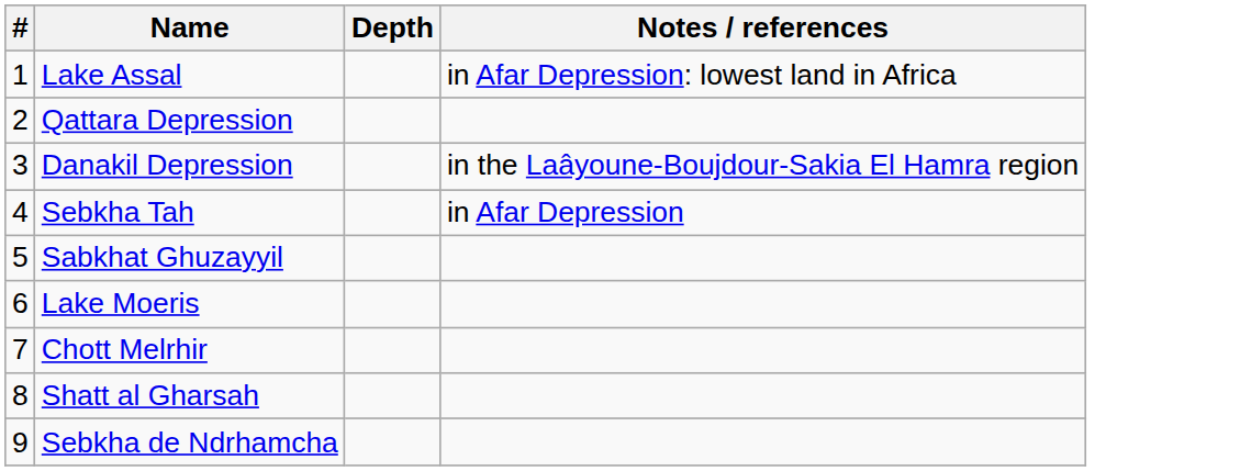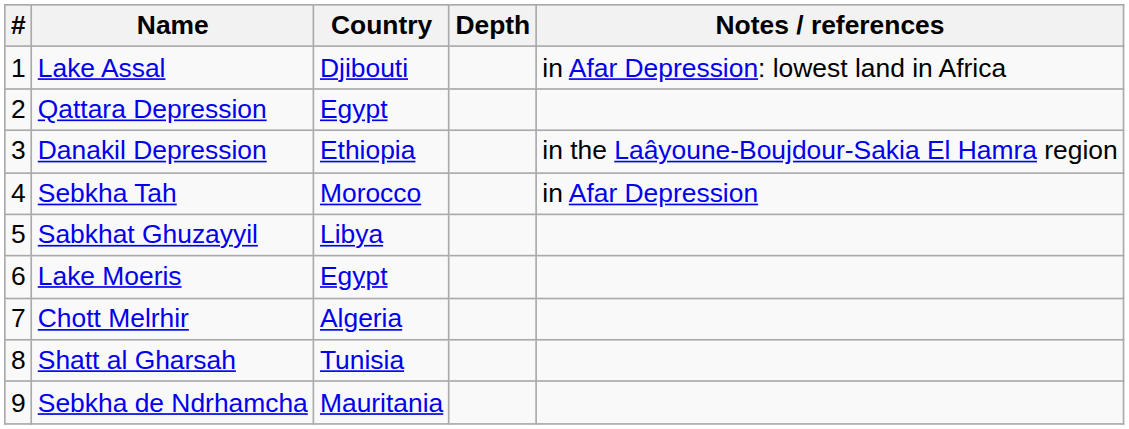 <table Class="wikitable sortable">
 <tr>
 <th>#</th>
 <th>Name</th>
+<th>Country</th>
 <th>Depth</th>
 <th>Notes / references</th>
 </tr>
 <tr>
 <td>1</td>
 <td><a href='#'>Lake Assal</a></td>
+<td><a href='#'>Djibouti</a></td>
 <td></td>
 <td>in <a href='#'>Afar Depression</a>: lowest land in Africa</td>
 </tr>
 <tr>
 <td>2</td>
 <td><a href='#'>Qattara Depression</a></td>
+<td><a href='#'>Egypt</a></td>
 <td></td>
 <td></td>
 </tr>
 <tr>
 <td>3</td>
 <td><a href='#'>Danakil Depression</a></td>
+<td><a href='#'>Ethiopia</a></td>
 <td></td>
 <td>in the <a href='#'>Laâyoune-Boujdour-Sakia El Hamra</a> region</td>
 </tr>
 <tr>
 <td>4</td>
 <td><a href='#'>Sebkha Tah</a></td>
+<td><a href='#'>Morocco</a></td>
 <td></td>
 <td>in <a href='#'>Afar Depression</a></td>
 </tr>
 <tr>
 <td>5</td>
 <td><a href='#'>Sabkhat Ghuzayyil</a></td>
+<td><a href='#'>Libya</a></td>
 <td></td>
 <td></td>
 </tr>
 <tr>
 <td>6</td>
 <td><a href='#'>Lake Moeris</a></td>
+<td><a href='#'>Egypt</a></td>
 <td></td>
 <td></td>
 </tr>
 <tr>
 <td>7</td>
 <td><a href='#'>Chott Melrhir</a></td>
+<td><a href='#'>Algeria</a></td>
 <td></td>
 <td></td>
 </tr>
 <tr>
 <td>8</td>
 <td><a href='#'>Shatt al Gharsah</a></td>
+<td><a href='#'>Tunisia</a></td>
 <td></td>
 <td></td>
 </tr>
 <tr>
 <td>9</td>
 <td><a href='#'>Sebkha de Ndrhamcha</a></td>
+<td><a href='#'>Mauritania</a></td>
 <td></td>
 <td></td>
 </tr>
 </table>
